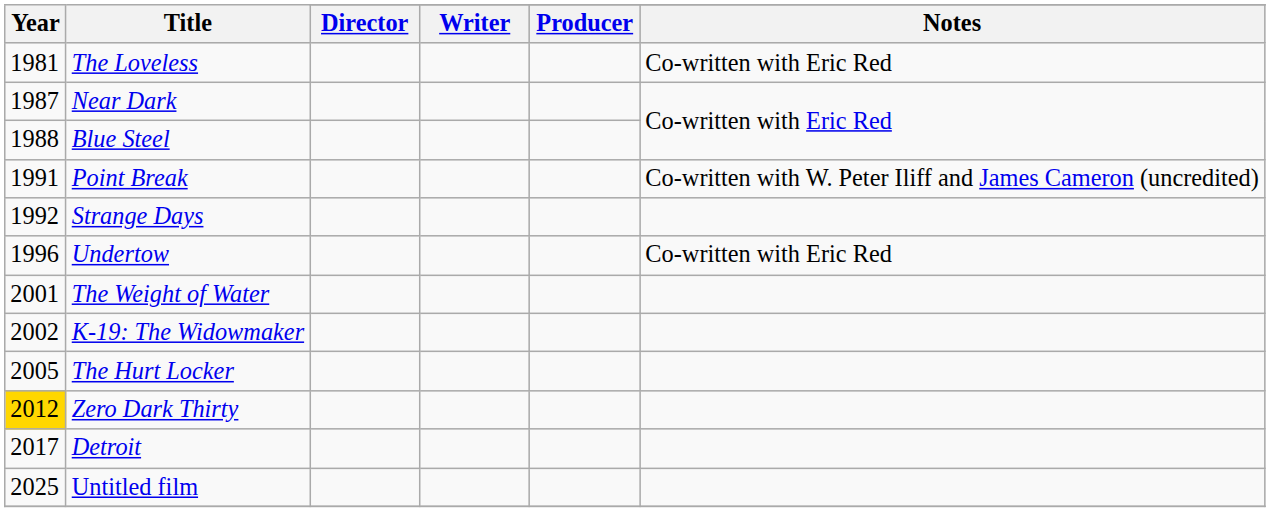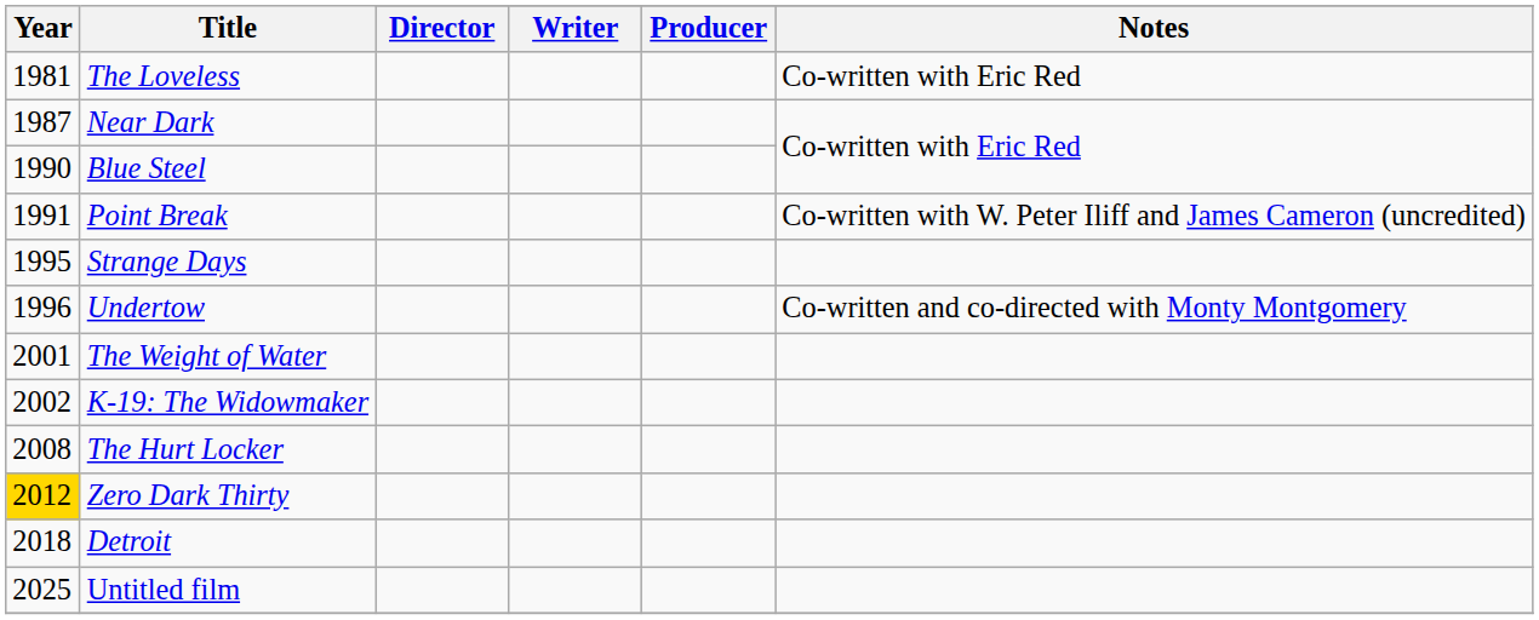 <table class="wikitable">
 <tr>
 <th rowspan="2" style="width:33px;">Year</th>
 <th rowspan="2">Title</th>
 </tr>
 <tr>
 <th width=65><a href='#'>Director</a></th>
 <th width=65><a href='#'>Writer</a></th>
 <th width=65><a href='#'>Producer</a></th>
 <th scope="col">Notes</th>
 </tr>
 <tr>
 <td>1981</td>
 <td><em><a href='#'>The Loveless</a></em></td>
 <td></td>
 <td></td>
 <td></td>
 <td>Co-written with Eric Red</td>
 </tr>
 <tr>
 <td>1987</td>
 <td><em><a href='#'>Near Dark</a></em></td>
 <td></td>
 <td></td>
 <td></td>
 <td rowspan=2>Co-written with <a href='#'>Eric Red</a></td>
 </tr>
 <tr>
-<td>1988</td>
+<td>1990</td>
 <td><em><a href='#'>Blue Steel</a></em></td>
 <td></td>
 <td></td>
 <td></td>
 </tr>
 <tr>
 <td>1991</td>
 <td><em><a href='#'>Point Break</a></em></td>
 <td></td>
 <td></td>
 <td></td>
 <td>Co-written with W. Peter Iliff and <a href='#'>James Cameron</a> (uncredited)</td>
 </tr>
 <tr>
-<td>1992</td>
+<td>1995</td>
 <td><em><a href='#'>Strange Days</a></em></td>
 <td></td>
 <td></td>
 <td></td>
 <td></td>
 </tr>
 <tr>
 <td>1996</td>
 <td><em><a href='#'>Undertow</a></em></td>
 <td></td>
 <td></td>
 <td></td>
-<td>Co-written with Eric Red</td>
+<td>Co-written and co-directed with <a href='#'>Monty Montgomery</a></td>
 </tr>
 <tr>
 <td>2001</td>
 <td><em><a href='#'>The Weight of Water</a></em></td>
 <td></td>
 <td></td>
 <td></td>
 <td></td>
 </tr>
 <tr>
 <td>2002</td>
 <td><em><a href='#'>K-19: The Widowmaker</a></em></td>
 <td></td>
 <td></td>
 <td></td>
 <td></td>
 </tr>
 <tr>
-<td>2005</td>
+<td>2008</td>
 <td><em><a href='#'>The Hurt Locker</a></em></td>
 <td></td>
 <td></td>
 <td></td>
 <td></td>
 </tr>
 <tr>
 <td style="background: gold;">2012</td>
 <td><em><a href='#'>Zero Dark Thirty</a></em></td>
 <td></td>
 <td></td>
 <td></td>
 <td></td>
 </tr>
 <tr>
-<td>2017</td>
+<td>2018</td>
 <td><em><a href='#'>Detroit</a></em></td>
 <td></td>
 <td></td>
 <td></td>
 <td></td>
 </tr>
 <tr>
 <td>2025</td>
 <td><a href='#'>Untitled film</a></td>
 <td></td>
 <td></td>
 <td></td>
 <td></td>
 </tr>
 <tr>
 </tr>
 </table>
